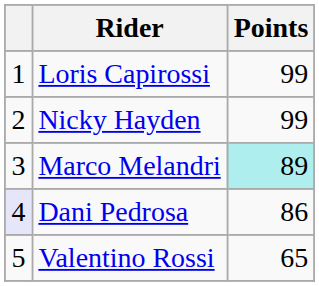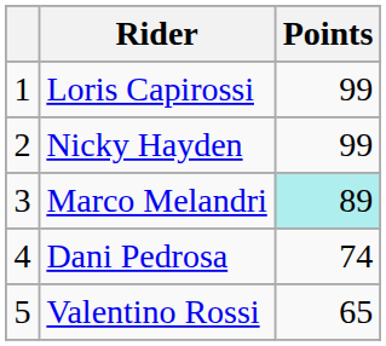 <table class="wikitable" style="font-size: 95%;">
 <tr>
 <th></th>
 <th>Rider</th>
 <th>Points</th>
 </tr>
 <tr>
 <td align=center>1</td>
 <td> <a href='#'>Loris Capirossi</a></td>
 <td align=right>99</td>
 </tr>
 <tr>
 <td align=center>2</td>
 <td> <a href='#'>Nicky Hayden</a></td>
 <td align=right>99</td>
 </tr>
 <tr>
 <td align=center>3</td>
 <td> <a href='#'>Marco Melandri</a></td>
 <td align=right style="background: paleturquoise;">89</td>
 </tr>
 <tr>
-<td align=center style="background: lavender;">4</td>
+<td align=center>4</td>
 <td> <a href='#'>Dani Pedrosa</a></td>
-<td align=right>86</td>
+<td align=right>74</td>
 </tr>
 <tr>
 <td align=center>5</td>
 <td> <a href='#'>Valentino Rossi</a></td>
 <td align=right>65</td>
 </tr>
 </table>
